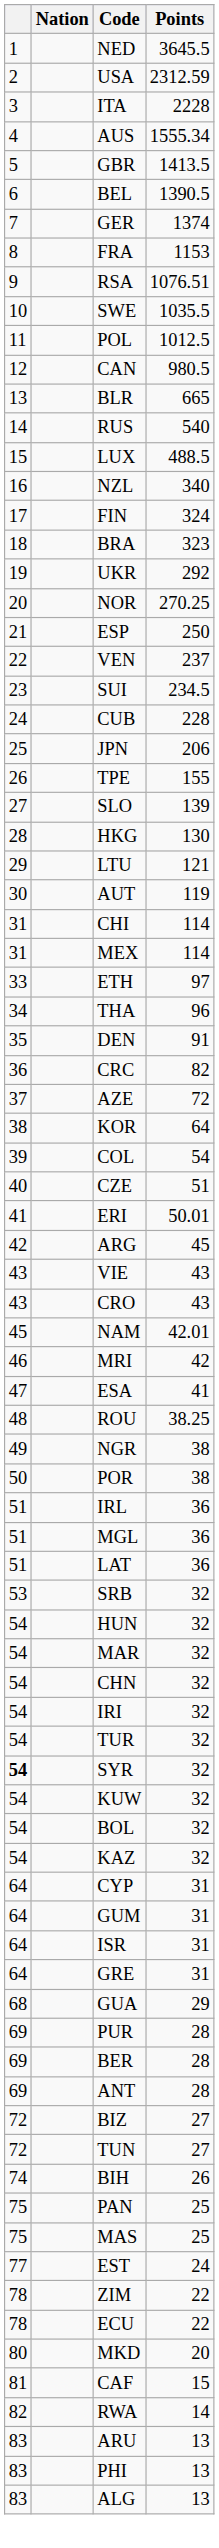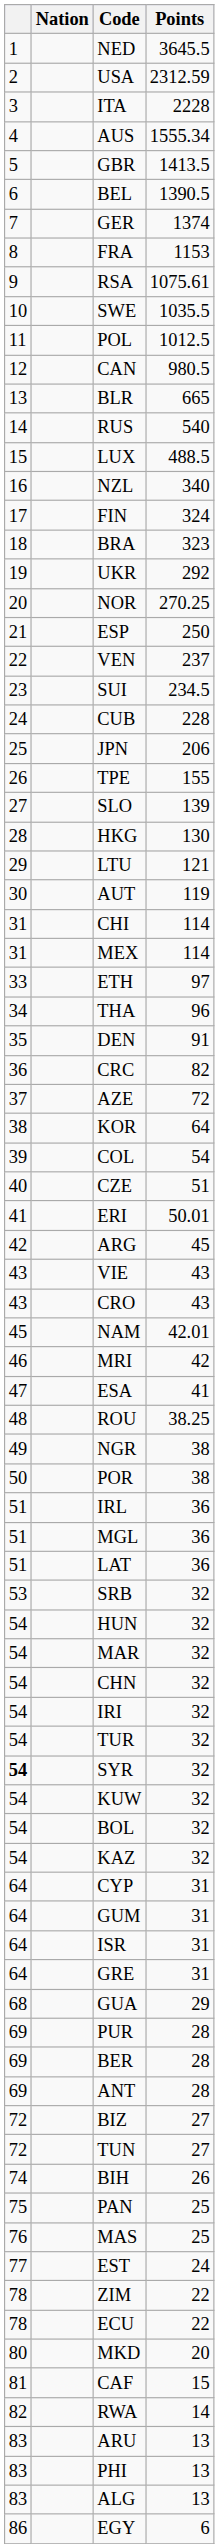 <table class="wikitable sortable">
 <tr style=background:#ccccff;>
 <th></th>
 <th>Nation</th>
 <th>Code</th>
 <th>Points</th>
 </tr>
 <tr>
 <td>1</td>
 <td></td>
 <td>NED</td>
 <td align=right>3645.5</td>
 </tr>
 <tr>
 <td>2</td>
 <td></td>
 <td>USA</td>
 <td align=right>2312.59</td>
 </tr>
 <tr>
 <td>3</td>
 <td></td>
 <td>ITA</td>
 <td align=right>2228</td>
 </tr>
 <tr>
 <td>4</td>
 <td></td>
 <td>AUS</td>
 <td align=right>1555.34</td>
 </tr>
 <tr>
 <td>5</td>
 <td></td>
 <td>GBR</td>
 <td align=right>1413.5</td>
 </tr>
 <tr>
 <td>6</td>
 <td></td>
 <td>BEL</td>
 <td align=right>1390.5</td>
 </tr>
 <tr>
 <td>7</td>
 <td></td>
 <td>GER</td>
 <td align=right>1374</td>
 </tr>
 <tr>
 <td>8</td>
 <td></td>
 <td>FRA</td>
 <td align=right>1153</td>
 </tr>
 <tr>
 <td>9</td>
 <td></td>
 <td>RSA</td>
-<td align=right>1076.51</td>
+<td align=right>1075.61</td>
 </tr>
 <tr>
 <td>10</td>
 <td></td>
 <td>SWE</td>
 <td align=right>1035.5</td>
 </tr>
 <tr>
 <td>11</td>
 <td></td>
 <td>POL</td>
 <td align=right>1012.5</td>
 </tr>
 <tr>
 <td>12</td>
 <td></td>
 <td>CAN</td>
 <td align=right>980.5</td>
 </tr>
 <tr>
 <td>13</td>
 <td></td>
 <td>BLR</td>
 <td align=right>665</td>
 </tr>
 <tr>
 <td>14</td>
 <td></td>
 <td>RUS</td>
 <td align=right>540</td>
 </tr>
 <tr>
 <td>15</td>
 <td></td>
 <td>LUX</td>
 <td align=right>488.5</td>
 </tr>
 <tr>
 <td>16</td>
 <td></td>
 <td>NZL</td>
 <td align=right>340</td>
 </tr>
 <tr>
 <td>17</td>
 <td></td>
 <td>FIN</td>
 <td align=right>324</td>
 </tr>
 <tr>
 <td>18</td>
 <td></td>
 <td>BRA</td>
 <td align=right>323</td>
 </tr>
 <tr>
 <td>19</td>
 <td></td>
 <td>UKR</td>
 <td align=right>292</td>
 </tr>
 <tr>
 <td>20</td>
 <td></td>
 <td>NOR</td>
 <td align=right>270.25</td>
 </tr>
 <tr>
 <td>21</td>
 <td></td>
 <td>ESP</td>
 <td align=right>250</td>
 </tr>
 <tr>
 <td>22</td>
 <td></td>
 <td>VEN</td>
 <td align=right>237</td>
 </tr>
 <tr>
 <td>23</td>
 <td></td>
 <td>SUI</td>
 <td align=right>234.5</td>
 </tr>
 <tr>
 <td>24</td>
 <td></td>
 <td>CUB</td>
 <td align=right>228</td>
 </tr>
 <tr>
 <td>25</td>
 <td></td>
 <td>JPN</td>
 <td align=right>206</td>
 </tr>
 <tr>
 <td>26</td>
 <td></td>
 <td>TPE</td>
 <td align=right>155</td>
 </tr>
 <tr>
 <td>27</td>
 <td></td>
 <td>SLO</td>
 <td align=right>139</td>
 </tr>
 <tr>
 <td>28</td>
 <td></td>
 <td>HKG</td>
 <td align=right>130</td>
 </tr>
 <tr>
 <td>29</td>
 <td></td>
 <td>LTU</td>
 <td align=right>121</td>
 </tr>
 <tr>
 <td>30</td>
 <td></td>
 <td>AUT</td>
 <td align=right>119</td>
 </tr>
 <tr>
 <td>31</td>
 <td></td>
 <td>CHI</td>
 <td align=right>114</td>
 </tr>
 <tr>
 <td>31</td>
 <td></td>
 <td>MEX</td>
 <td align=right>114</td>
 </tr>
 <tr>
 <td>33</td>
 <td></td>
 <td>ETH</td>
 <td align=right>97</td>
 </tr>
 <tr>
 <td>34</td>
 <td></td>
 <td>THA</td>
 <td align=right>96</td>
 </tr>
 <tr>
 <td>35</td>
 <td></td>
 <td>DEN</td>
 <td align=right>91</td>
 </tr>
 <tr>
 <td>36</td>
 <td></td>
 <td>CRC</td>
 <td align=right>82</td>
 </tr>
 <tr>
 <td>37</td>
 <td></td>
 <td>AZE</td>
 <td align=right>72</td>
 </tr>
 <tr>
 <td>38</td>
 <td></td>
 <td>KOR</td>
 <td align=right>64</td>
 </tr>
 <tr>
 <td>39</td>
 <td></td>
 <td>COL</td>
 <td align=right>54</td>
 </tr>
 <tr>
 <td>40</td>
 <td></td>
 <td>CZE</td>
 <td align=right>51</td>
 </tr>
 <tr>
 <td>41</td>
 <td></td>
 <td>ERI</td>
 <td align=right>50.01</td>
 </tr>
 <tr>
 <td>42</td>
 <td></td>
 <td>ARG</td>
 <td align=right>45</td>
 </tr>
 <tr>
 <td>43</td>
 <td></td>
 <td>VIE</td>
 <td align=right>43</td>
 </tr>
 <tr>
 <td>43</td>
 <td></td>
 <td>CRO</td>
 <td align=right>43</td>
 </tr>
 <tr>
 <td>45</td>
 <td></td>
 <td>NAM</td>
 <td align=right>42.01</td>
 </tr>
 <tr>
 <td>46</td>
 <td></td>
 <td>MRI</td>
 <td align=right>42</td>
 </tr>
 <tr>
 <td>47</td>
 <td></td>
 <td>ESA</td>
 <td align=right>41</td>
 </tr>
 <tr>
 <td>48</td>
 <td></td>
 <td>ROU</td>
 <td align=right>38.25</td>
 </tr>
 <tr>
 <td>49</td>
 <td></td>
 <td>NGR</td>
 <td align=right>38</td>
 </tr>
 <tr>
 <td>50</td>
 <td></td>
 <td>POR</td>
 <td align=right>38</td>
 </tr>
 <tr>
 <td>51</td>
 <td></td>
 <td>IRL</td>
 <td align=right>36</td>
 </tr>
 <tr>
 <td>51</td>
 <td></td>
 <td>MGL</td>
 <td align=right>36</td>
 </tr>
 <tr>
 <td>51</td>
 <td></td>
 <td>LAT</td>
 <td align=right>36</td>
 </tr>
 <tr>
 <td>53</td>
 <td></td>
 <td>SRB</td>
 <td align=right>32</td>
 </tr>
 <tr>
 <td>54</td>
 <td></td>
 <td>HUN</td>
 <td align=right>32</td>
 </tr>
 <tr>
 <td>54</td>
 <td></td>
 <td>MAR</td>
 <td align=right>32</td>
 </tr>
 <tr>
 <td>54</td>
 <td></td>
 <td>CHN</td>
 <td align=right>32</td>
 </tr>
 <tr>
 <td>54</td>
 <td></td>
 <td>IRI</td>
 <td align=right>32</td>
 </tr>
 <tr>
 <td>54</td>
 <td></td>
 <td>TUR</td>
 <td align=right>32</td>
 </tr>
 <tr>
 <td><strong>54</strong></td>
 <td></td>
 <td>SYR</td>
 <td align=right>32</td>
 </tr>
 <tr>
 <td>54</td>
 <td></td>
 <td>KUW</td>
 <td align=right>32</td>
 </tr>
 <tr>
 <td>54</td>
 <td></td>
 <td>BOL</td>
 <td align=right>32</td>
 </tr>
 <tr>
 <td>54</td>
 <td></td>
 <td>KAZ</td>
 <td align=right>32</td>
 </tr>
 <tr>
 <td>64</td>
 <td></td>
 <td>CYP</td>
 <td align=right>31</td>
 </tr>
 <tr>
 <td>64</td>
 <td></td>
 <td>GUM</td>
 <td align=right>31</td>
 </tr>
 <tr>
 <td>64</td>
 <td></td>
 <td>ISR</td>
 <td align=right>31</td>
 </tr>
 <tr>
 <td>64</td>
 <td></td>
 <td>GRE</td>
 <td align=right>31</td>
 </tr>
 <tr>
 <td>68</td>
 <td></td>
 <td>GUA</td>
 <td align=right>29</td>
 </tr>
 <tr>
 <td>69</td>
 <td></td>
 <td>PUR</td>
 <td align=right>28</td>
 </tr>
 <tr>
 <td>69</td>
 <td></td>
 <td>BER</td>
 <td align=right>28</td>
 </tr>
 <tr>
 <td>69</td>
 <td></td>
 <td>ANT</td>
 <td align=right>28</td>
 </tr>
 <tr>
 <td>72</td>
 <td></td>
 <td>BIZ</td>
 <td align=right>27</td>
 </tr>
 <tr>
 <td>72</td>
 <td></td>
 <td>TUN</td>
 <td align=right>27</td>
 </tr>
 <tr>
 <td>74</td>
 <td></td>
 <td>BIH</td>
 <td align=right>26</td>
 </tr>
 <tr>
 <td>75</td>
 <td></td>
 <td>PAN</td>
 <td align=right>25</td>
 </tr>
 <tr>
-<td>75</td>
+<td>76</td>
 <td></td>
 <td>MAS</td>
 <td align=right>25</td>
 </tr>
 <tr>
 <td>77</td>
 <td></td>
 <td>EST</td>
 <td align=right>24</td>
 </tr>
 <tr>
 <td>78</td>
 <td></td>
 <td>ZIM</td>
 <td align=right>22</td>
 </tr>
 <tr>
 <td>78</td>
 <td></td>
 <td>ECU</td>
 <td align=right>22</td>
 </tr>
 <tr>
 <td>80</td>
 <td></td>
 <td>MKD</td>
 <td align=right>20</td>
 </tr>
 <tr>
 <td>81</td>
 <td></td>
 <td>CAF</td>
 <td align=right>15</td>
 </tr>
 <tr>
 <td>82</td>
 <td></td>
 <td>RWA</td>
 <td align=right>14</td>
 </tr>
 <tr>
 <td>83</td>
 <td></td>
 <td>ARU</td>
 <td align=right>13</td>
 </tr>
 <tr>
 <td>83</td>
 <td></td>
 <td>PHI</td>
 <td align=right>13</td>
 </tr>
 <tr>
 <td>83</td>
 <td></td>
 <td>ALG</td>
 <td align=right>13</td>
 </tr>
+<tr>
+<td>86</td>
+<td></td>
+<td>EGY</td>
+<td align=right>6</td>
+</tr>
 </table>
